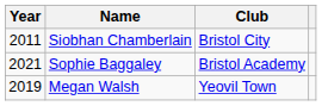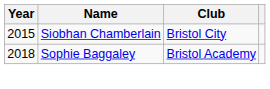 <table class="wikitable sortable">
 <tr>
 <th scope=col>Year</th>
 <th scope=col>Name</th>
 <th scope=col>Club</th>
 <th scope=col class=unsortable></th>
 </tr>
 <tr>
-<td align="center">2011</td>
+<td align="center">2015</td>
 <td><a href='#'>Siobhan Chamberlain</a></td>
 <td><a href='#'>Bristol City</a></td>
 <td align="center"></td>
 </tr>
 <tr>
-<td align="center">2021</td>
+<td align="center">2018</td>
 <td><a href='#'>Sophie Baggaley</a></td>
 <td><a href='#'>Bristol Academy</a></td>
 <td align="center"></td>
 </tr>
-<tr>
-<td align="center">2019</td>
-<td><a href='#'>Megan Walsh</a></td>
-<td><a href='#'>Yeovil Town</a></td>
-<td align="center"></td>
-</tr>
 </table>
